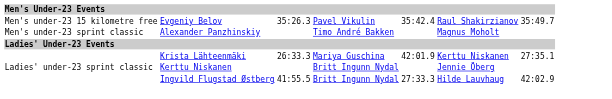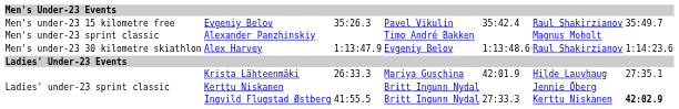 <table>
 <tr style="background:#ccc;">
 <td colspan=7><strong>Men's Under-23 Events</strong></td>
 </tr>
 <tr>
 <td>Men's under-23 15 kilometre free</td>
 <td><a href='#'>Evgeniy Belov</a><br></td>
 <td>35:26.3</td>
 <td><a href='#'>Pavel Vikulin</a><br></td>
 <td>35:42.4</td>
 <td><a href='#'>Raul Shakirzianov</a><br></td>
 <td>35:49.7</td>
 </tr>
 <tr>
 <td>Men's under-23 sprint classic</td>
 <td><a href='#'>Alexander Panzhinskiy</a><br></td>
 <td></td>
 <td><a href='#'>Timo André Bakken</a><br></td>
 <td></td>
 <td><a href='#'>Magnus Moholt</a><br></td>
 <td></td>
 </tr>
+<tr>
+<td>Men's under-23 30 kilometre skiathlon</td>
+<td><a href='#'>Alex Harvey</a><br></td>
+<td>1:13:47.9</td>
+<td><a href='#'>Evgeniy Belov</a><br></td>
+<td>1:13:48.6</td>
+<td><a href='#'>Raul Shakirzianov</a><br></td>
+<td>1:14:23.6</td>
+</tr>
 <tr style="background:#ccc;">
 <td colspan=7><strong>Ladies' Under-23 Events</strong></td>
 </tr>
 <tr>
 <td></td>
 <td><a href='#'>Krista Lähteenmäki</a><br></td>
 <td>26:33.3</td>
 <td><a href='#'>Mariya Guschina</a><br></td>
 <td>42:01.9</td>
-<td><a href='#'>Kerttu Niskanen</a><br></td>
+<td><a href='#'>Hilde Lauvhaug</a><br></td>
 <td>27:35.1</td>
 </tr>
 <tr>
 <td>Ladies' under-23 sprint classic</td>
 <td><a href='#'>Kerttu Niskanen</a><br></td>
 <td></td>
 <td><a href='#'>Britt Ingunn Nydal</a><br></td>
 <td></td>
 <td><a href='#'>Jennie Öberg</a><br></td>
 <td></td>
 </tr>
 <tr>
 <td></td>
 <td><a href='#'>Ingvild Flugstad Østberg</a><br></td>
 <td>41:55.5</td>
 <td><a href='#'>Britt Ingunn Nydal</a><br></td>
 <td>27:33.3</td>
-<td><a href='#'>Hilde Lauvhaug</a><br></td>
-<td>42:02.9</td>
+<td><a href='#'>Kerttu Niskanen</a><br></td>
+<td><strong>42:02.9</strong></td>
 </tr>
 </table>
